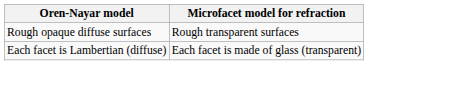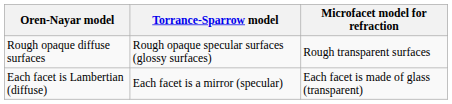 <table class="wikitable">
 <tr>
 <th><strong>Oren-Nayar</strong> model</th>
+<th><strong><a href='#'>Torrance-Sparrow</a></strong> model</th>
 <th>Microfacet model for refraction</th>
 </tr>
 <tr>
 <td>Rough opaque diffuse surfaces</td>
+<td>Rough opaque specular surfaces (glossy surfaces)</td>
 <td>Rough transparent surfaces</td>
 </tr>
 <tr>
 <td>Each facet is Lambertian (diffuse)</td>
+<td>Each facet is a mirror (specular)</td>
 <td>Each facet is made of glass (transparent)</td>
 </tr>
 </table>
